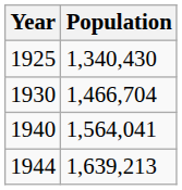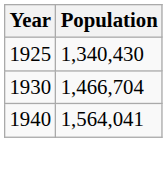 <table class="wikitable">
 <tr>
 <th>Year</th>
 <th>Population</th>
 </tr>
 <tr>
 <td>1925</td>
 <td>1,340,430</td>
 </tr>
 <tr>
 <td>1930</td>
 <td>1,466,704</td>
 </tr>
 <tr>
 <td>1940</td>
 <td>1,564,041</td>
 </tr>
-<tr>
-<td>1944</td>
-<td>1,639,213</td>
-</tr>
 </table>
